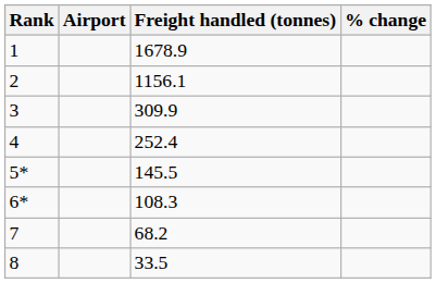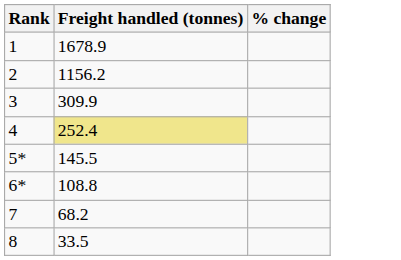 <table class="wikitable sortable" style="font-size: 100%" width= align=>
 <tr style="background:lightgrey;">
 <th>Rank</th>
-<th>Airport</th>
 <th>Freight handled (tonnes)</th>
 <th>% change</th>
 </tr>
 <tr>
 <td>1</td>
-<td></td>
 <td>1678.9</td>
 <td> </td>
 </tr>
 <tr>
 <td>2</td>
-<td></td>
-<td>1156.1</td>
+<td>1156.2</td>
 <td> </td>
 </tr>
 <tr>
 <td>3</td>
-<td></td>
 <td>309.9</td>
 <td> </td>
 </tr>
 <tr>
 <td>4</td>
-<td></td>
-<td>252.4</td>
+<td style="background: khaki;">252.4</td>
 <td> </td>
 </tr>
 <tr>
 <td>5*</td>
-<td></td>
 <td>145.5</td>
 <td> </td>
 </tr>
 <tr>
 <td>6*</td>
-<td></td>
-<td>108.3</td>
+<td>108.8</td>
 <td> </td>
 </tr>
 <tr>
 <td>7</td>
-<td></td>
 <td>68.2</td>
 <td> </td>
 </tr>
 <tr>
 <td>8</td>
-<td></td>
 <td>33.5</td>
 <td> </td>
 </tr>
 </table>
